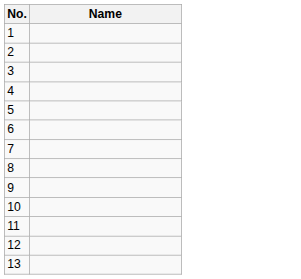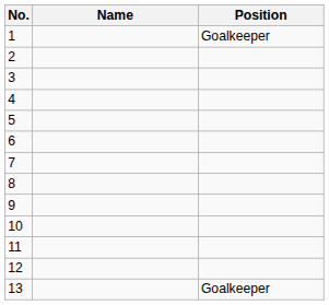 <table class=wikitable sortable style=font-size:100%; text-align:center;>
 <tr>
 <th>No.</th>
 <th style=width:12em>Name</th>
+<th style=width:9em>Position</th>
 </tr>
 <tr>
 <td>1</td>
 <td align=left></td>
+<td>Goalkeeper</td>
 </tr>
 <tr>
 <td>2</td>
 <td align=left></td>
+<td></td>
 </tr>
 <tr>
 <td>3</td>
 <td align=left></td>
+<td></td>
 </tr>
 <tr>
 <td>4</td>
 <td align=left></td>
+<td></td>
 </tr>
 <tr>
 <td>5</td>
 <td align=left></td>
+<td></td>
 </tr>
 <tr>
 <td>6</td>
 <td align=left></td>
+<td></td>
 </tr>
 <tr>
 <td>7</td>
 <td align=left></td>
+<td></td>
 </tr>
 <tr>
 <td>8</td>
 <td align=left></td>
+<td></td>
 </tr>
 <tr>
 <td>9</td>
 <td align=left></td>
+<td></td>
 </tr>
 <tr>
 <td>10</td>
 <td align=left></td>
+<td></td>
 </tr>
 <tr>
 <td>11</td>
 <td align=left></td>
+<td></td>
 </tr>
 <tr>
 <td>12</td>
 <td align=left></td>
+<td></td>
 </tr>
 <tr>
 <td>13</td>
 <td align=left></td>
+<td>Goalkeeper</td>
 </tr>
 </table>
